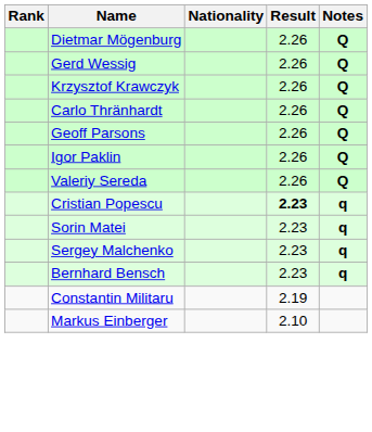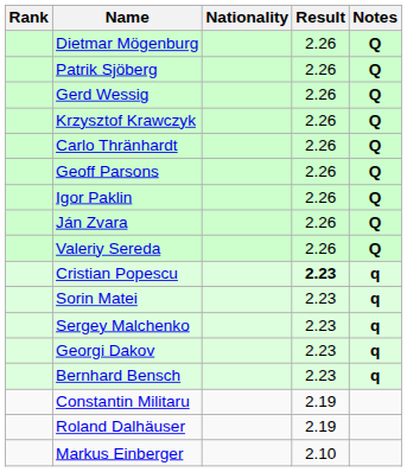 <table class="wikitable sortable" style="text-align:center">
 <tr>
 <th>Rank</th>
 <th>Name</th>
 <th>Nationality</th>
 <th>Result</th>
 <th>Notes</th>
 </tr>
 <tr bgcolor=ccffcc>
 <td></td>
 <td align=left><a href='#'>Dietmar Mögenburg</a></td>
+<td align=left></td>
+<td>2.26</td>
+<td><strong>Q</strong></td>
+</tr>
+<tr bgcolor=ccffcc>
+<td></td>
+<td align=left><a href='#'>Patrik Sjöberg</a></td>
 <td align=left></td>
 <td>2.26</td>
 <td><strong>Q</strong></td>
 </tr>
 <tr bgcolor=ccffcc>
 <td></td>
 <td align=left><a href='#'>Gerd Wessig</a></td>
 <td align=left></td>
 <td>2.26</td>
 <td><strong>Q</strong></td>
 </tr>
 <tr bgcolor=ccffcc>
 <td></td>
 <td align=left><a href='#'>Krzysztof Krawczyk</a></td>
 <td align=left></td>
 <td>2.26</td>
 <td><strong>Q</strong></td>
 </tr>
 <tr bgcolor=ccffcc>
 <td></td>
 <td align=left><a href='#'>Carlo Thränhardt</a></td>
 <td align=left></td>
 <td>2.26</td>
 <td><strong>Q</strong></td>
 </tr>
 <tr bgcolor=ccffcc>
 <td></td>
 <td align=left><a href='#'>Geoff Parsons</a></td>
 <td align=left></td>
 <td>2.26</td>
 <td><strong>Q</strong></td>
 </tr>
 <tr bgcolor=ccffcc>
 <td></td>
 <td align=left><a href='#'>Igor Paklin</a></td>
 <td align=left></td>
 <td>2.26</td>
 <td><strong>Q</strong></td>
 </tr>
 <tr bgcolor=ccffcc>
 <td></td>
+<td align=left><a href='#'>Ján Zvara</a></td>
+<td align=left></td>
+<td>2.26</td>
+<td><strong>Q</strong></td>
+</tr>
+<tr bgcolor=ccffcc>
+<td></td>
 <td align=left><a href='#'>Valeriy Sereda</a></td>
 <td align=left></td>
 <td>2.26</td>
 <td><strong>Q</strong></td>
 </tr>
 <tr bgcolor=ddffdd>
 <td></td>
 <td align=left><a href='#'>Cristian Popescu</a></td>
 <td align=left></td>
 <td><strong>2.23</strong></td>
 <td><strong>q</strong></td>
 </tr>
 <tr bgcolor=ddffdd>
 <td></td>
 <td align=left><a href='#'>Sorin Matei</a></td>
 <td align=left></td>
 <td>2.23</td>
 <td><strong>q</strong></td>
 </tr>
 <tr bgcolor=ddffdd>
 <td></td>
 <td align=left><a href='#'>Sergey Malchenko</a></td>
 <td align=left></td>
 <td>2.23</td>
 <td><strong>q</strong></td>
 </tr>
 <tr bgcolor=ddffdd>
 <td></td>
+<td align=left><a href='#'>Georgi Dakov</a></td>
+<td align=left></td>
+<td>2.23</td>
+<td><strong>q</strong></td>
+</tr>
+<tr bgcolor=ddffdd>
+<td></td>
 <td align=left><a href='#'>Bernhard Bensch</a></td>
 <td align=left></td>
 <td>2.23</td>
 <td><strong>q</strong></td>
 </tr>
 <tr>
 <td></td>
 <td align=left><a href='#'>Constantin Militaru</a></td>
 <td align=left></td>
 <td>2.19</td>
 <td></td>
 </tr>
 <tr>
 <td></td>
+<td align=left><a href='#'>Roland Dalhäuser</a></td>
+<td align=left></td>
+<td>2.19</td>
+<td></td>
+</tr>
+<tr>
+<td></td>
 <td align=left><a href='#'>Markus Einberger</a></td>
 <td align=left></td>
 <td>2.10</td>
 <td></td>
 </tr>
 </table>
